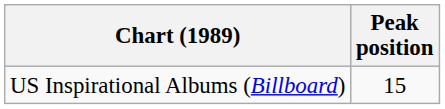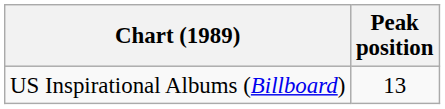 <table class="wikitable">
 <tr>
 <th>Chart (1989)</th>
 <th>Peak<br>position</th>
 </tr>
 <tr>
 <td>US Inspirational Albums (<em><a href='#'>Billboard</a></em>)</td>
-<td style="text-align:center;">15</td>
+<td style="text-align:center;">13</td>
 </tr>
 </table>
